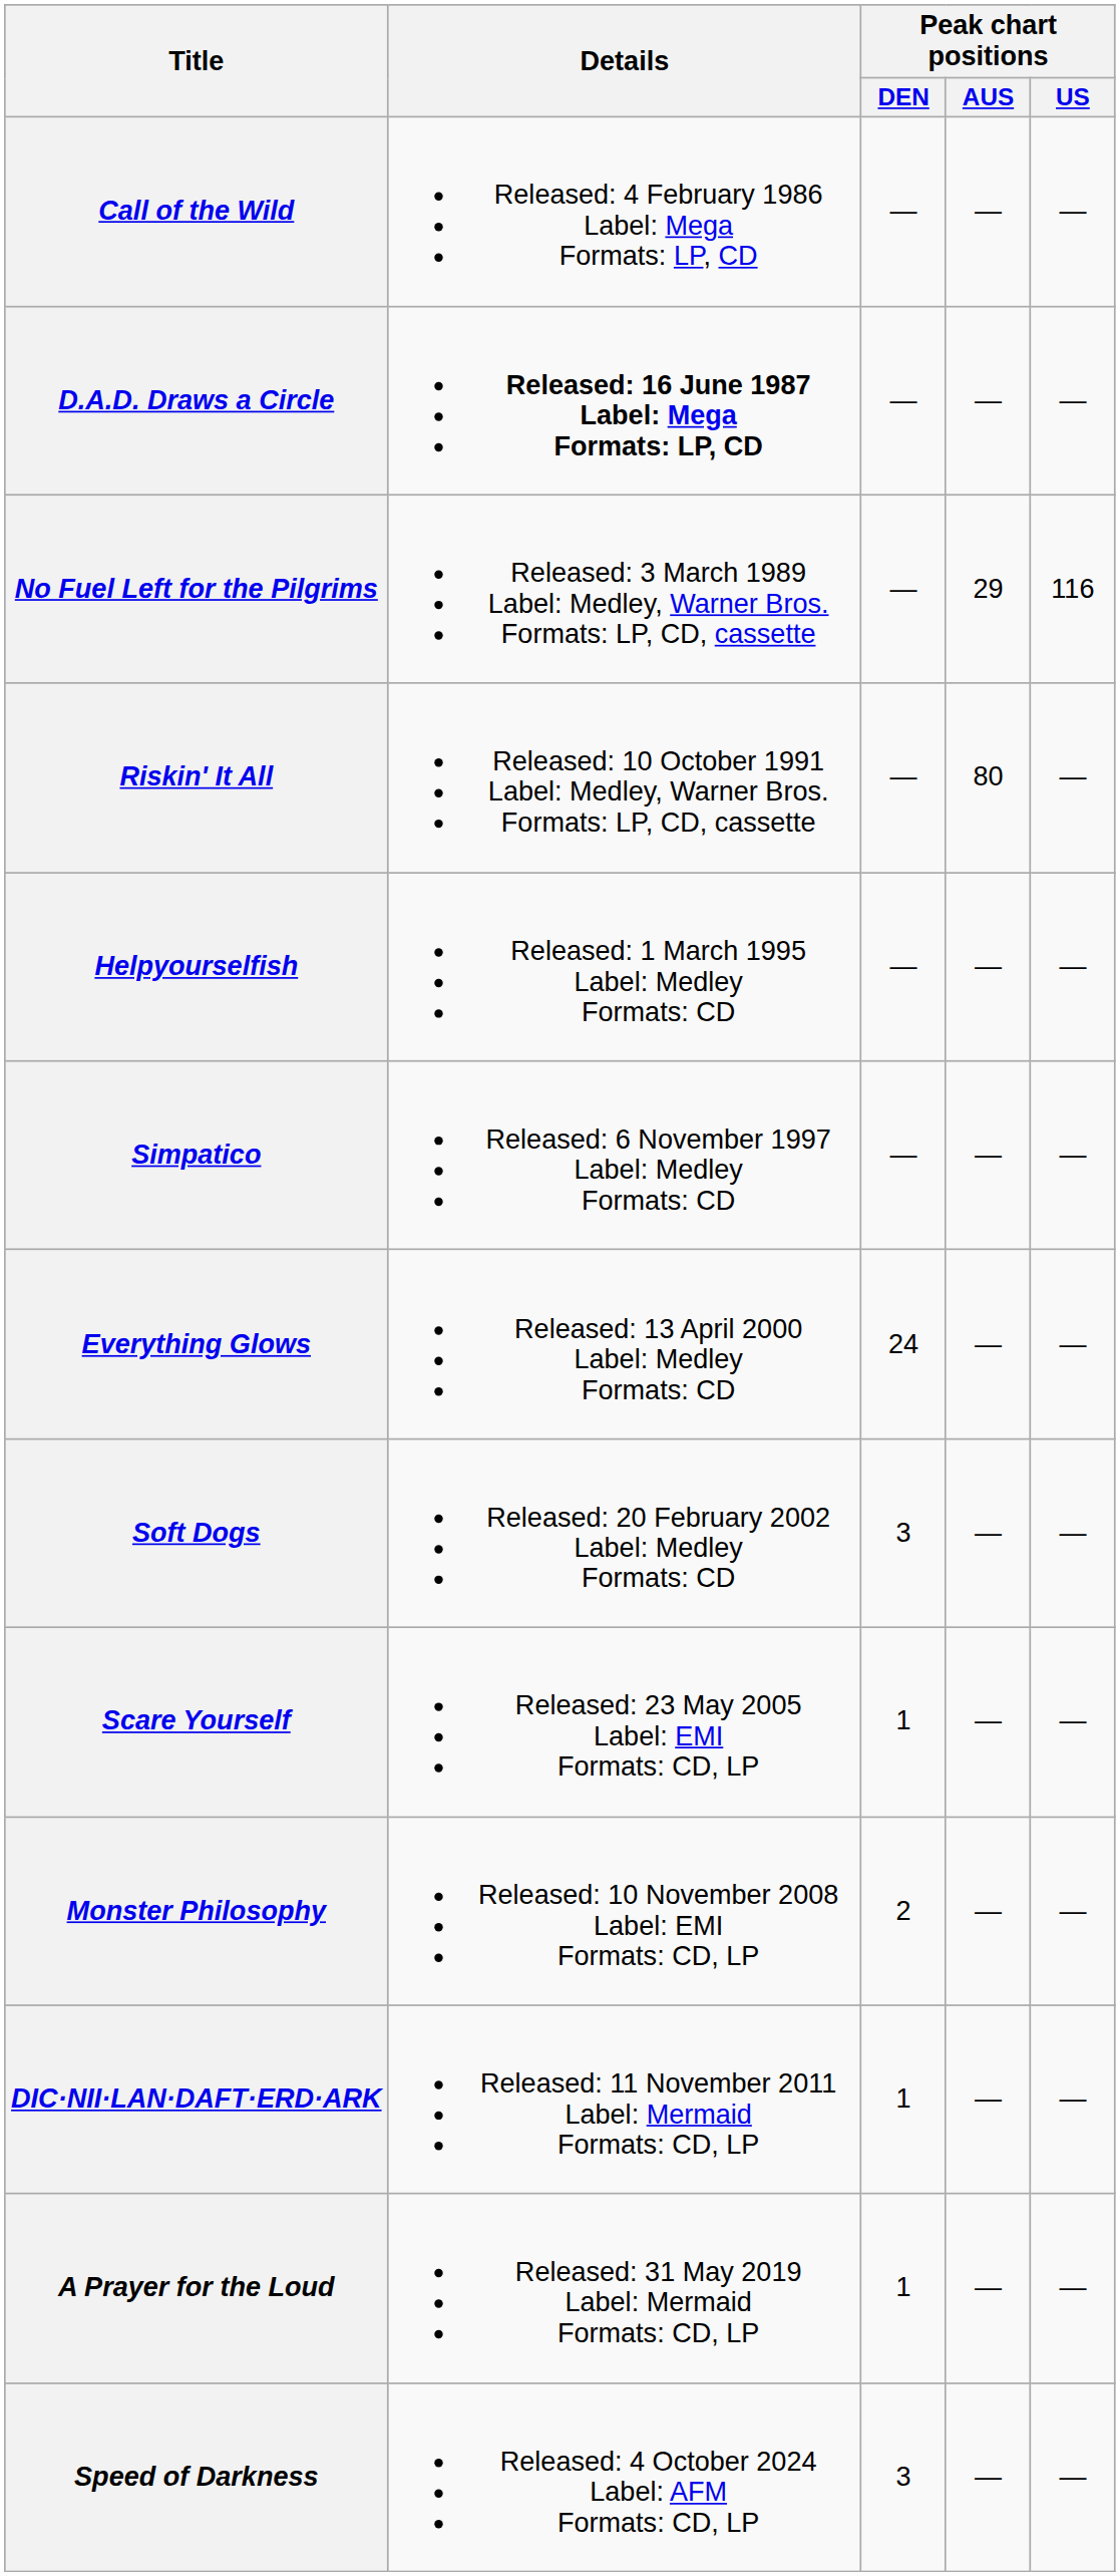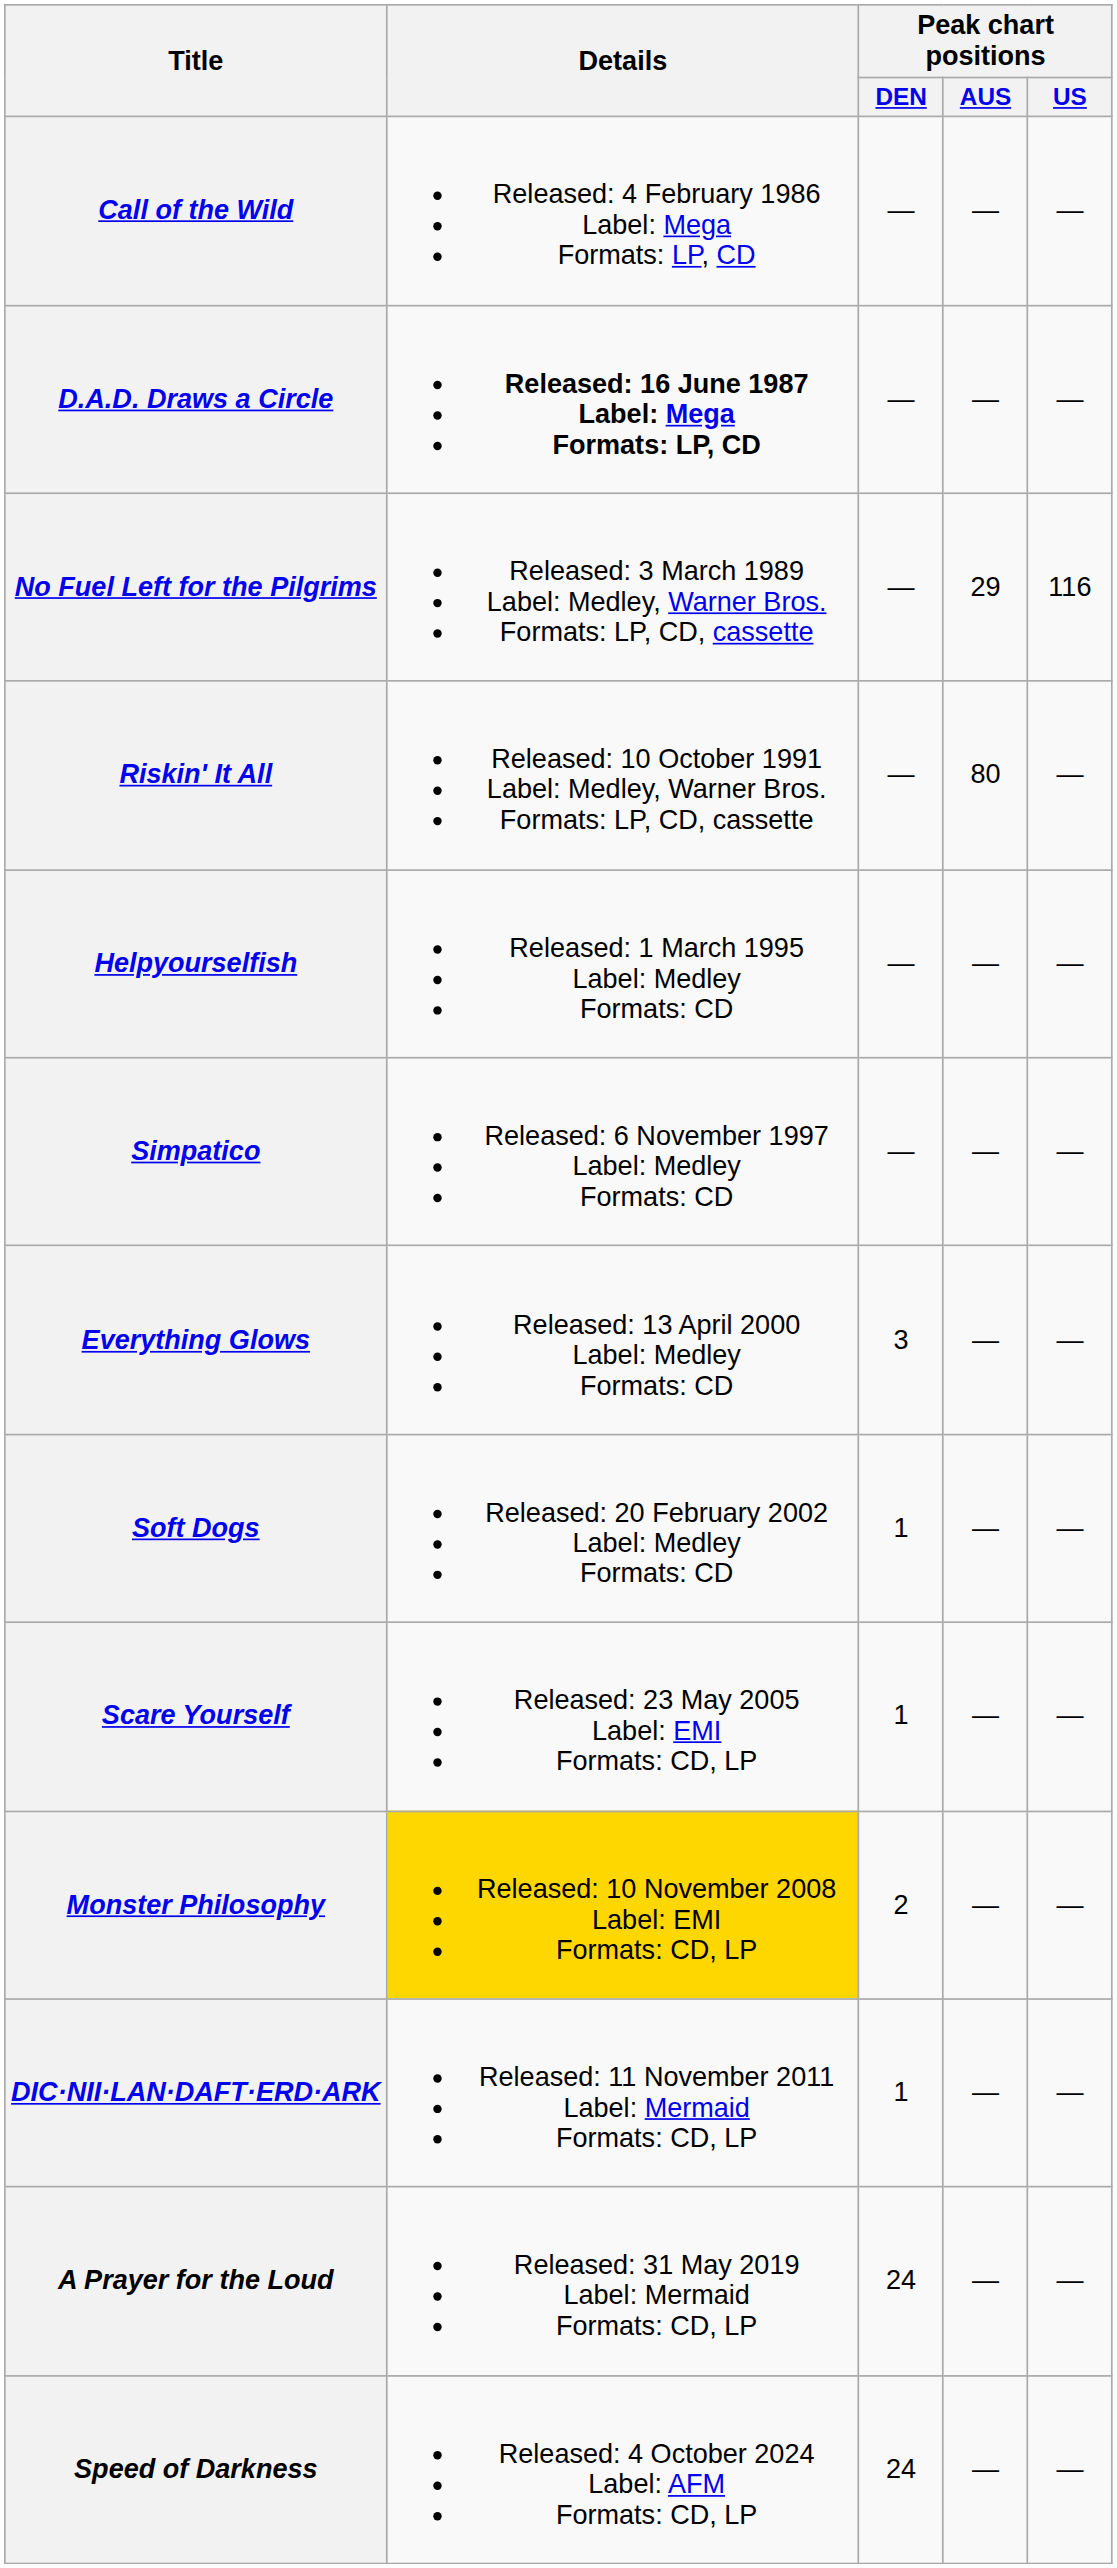 <table class="wikitable plainrowheaders" style="text-align:center;" border="1">
 <tr>
 <th scope="col" rowspan="2" style="width:13em;">Title</th>
 <th scope="col" rowspan="2" style="width:17em;">Details</th>
 <th scope="col" colspan="3">Peak chart positions</th>
 </tr>
 <tr>
 <th scope="col" style="width:3em;font-size:90%;"><a href='#'>DEN</a><br></th>
 <th scope="col" style="width:3em;font-size:90%;"><a href='#'>AUS</a><br></th>
 <th scope="col" style="width:3em;font-size:90%;"><a href='#'>US</a><br></th>
 </tr>
 <tr>
 <th scope="row"><em><a href='#'>Call of the Wild</a></em></th>
 <td><br><ul><li>Released: 4 February 1986</li><li>Label: <a href='#'>Mega</a></li><li>Formats: <a href='#'>LP</a>, <a href='#'>CD</a></li></ul></td>
 <td>—</td>
 <td>—</td>
 <td>—</td>
 </tr>
 <tr>
 <th scope="row"><em><a href='#'>D.A.D. Draws a Circle</a></em></th>
 <td><strong><br><ul><li>Released: 16 June 1987</li><li>Label: <a href='#'>Mega</a></li><li>Formats: LP, CD</li></ul></strong></td>
 <td>—</td>
 <td>—</td>
 <td>—</td>
 </tr>
 <tr>
 <th scope="row"><em><a href='#'>No Fuel Left for the Pilgrims</a></em></th>
 <td><br><ul><li>Released: 3 March 1989</li><li>Label: Medley, <a href='#'>Warner Bros.</a></li><li>Formats: LP, CD, <a href='#'>cassette</a></li></ul></td>
 <td>—</td>
 <td>29</td>
 <td>116</td>
 </tr>
 <tr>
 <th scope="row"><em><a href='#'>Riskin' It All</a></em></th>
 <td><br><ul><li>Released: 10 October 1991</li><li>Label: Medley, Warner Bros.</li><li>Formats: LP, CD, cassette</li></ul></td>
 <td>—</td>
 <td>80</td>
 <td>—</td>
 </tr>
 <tr>
 <th scope="row"><em><a href='#'>Helpyourselfish</a></em></th>
 <td><br><ul><li>Released: 1 March 1995</li><li>Label: Medley</li><li>Formats: CD</li></ul></td>
 <td>—</td>
 <td>—</td>
 <td>—</td>
 </tr>
 <tr>
 <th scope="row"><em><a href='#'>Simpatico</a></em></th>
 <td><br><ul><li>Released: 6 November 1997</li><li>Label: Medley</li><li>Formats: CD</li></ul></td>
 <td>—</td>
 <td>—</td>
 <td>—</td>
 </tr>
 <tr>
 <th scope="row"><em><a href='#'>Everything Glows</a></em></th>
 <td><br><ul><li>Released: 13 April 2000</li><li>Label: Medley</li><li>Formats: CD</li></ul></td>
-<td>24</td>
+<td>3</td>
 <td>—</td>
 <td>—</td>
 </tr>
 <tr>
 <th scope="row"><em><a href='#'>Soft Dogs</a></em></th>
 <td><br><ul><li>Released: 20 February 2002</li><li>Label: Medley</li><li>Formats: CD</li></ul></td>
-<td>3</td>
+<td>1</td>
 <td>—</td>
 <td>—</td>
 </tr>
 <tr>
 <th scope="row"><em><a href='#'>Scare Yourself</a></em></th>
 <td><br><ul><li>Released: 23 May 2005</li><li>Label: <a href='#'>EMI</a></li><li>Formats: CD, LP</li></ul></td>
 <td>1</td>
 <td>—</td>
 <td>—</td>
 </tr>
 <tr>
 <th scope="row"><em><a href='#'>Monster Philosophy</a></em></th>
-<td><br><ul><li>Released: 10 November 2008</li><li>Label: EMI</li><li>Formats: CD, LP</li></ul></td>
+<td style="background: gold;"><br><ul><li>Released: 10 November 2008</li><li>Label: EMI</li><li>Formats: CD, LP</li></ul></td>
 <td>2</td>
 <td>—</td>
 <td>—</td>
 </tr>
 <tr>
 <th scope="row"><em><a href='#'>DIC·NII·LAN·DAFT·ERD·ARK</a></em></th>
 <td><br><ul><li>Released: 11 November 2011</li><li>Label: <a href='#'>Mermaid</a></li><li>Formats: CD, LP</li></ul></td>
 <td>1</td>
 <td>—</td>
 <td>—</td>
 </tr>
 <tr>
 <th scope="row"><em>A Prayer for the Loud</em></th>
 <td><br><ul><li>Released: 31 May 2019</li><li>Label: Mermaid</li><li>Formats: CD, LP</li></ul></td>
-<td>1</td>
+<td>24</td>
 <td>—</td>
 <td>—</td>
 </tr>
 <tr>
 <th scope="row"><em>Speed of Darkness</em></th>
 <td><br><ul><li>Released: 4 October 2024</li><li>Label: <a href='#'>AFM</a></li><li>Formats: CD, LP</li></ul></td>
-<td>3</td>
+<td>24</td>
 <td>—</td>
 <td>—</td>
 </tr>
 </table>
